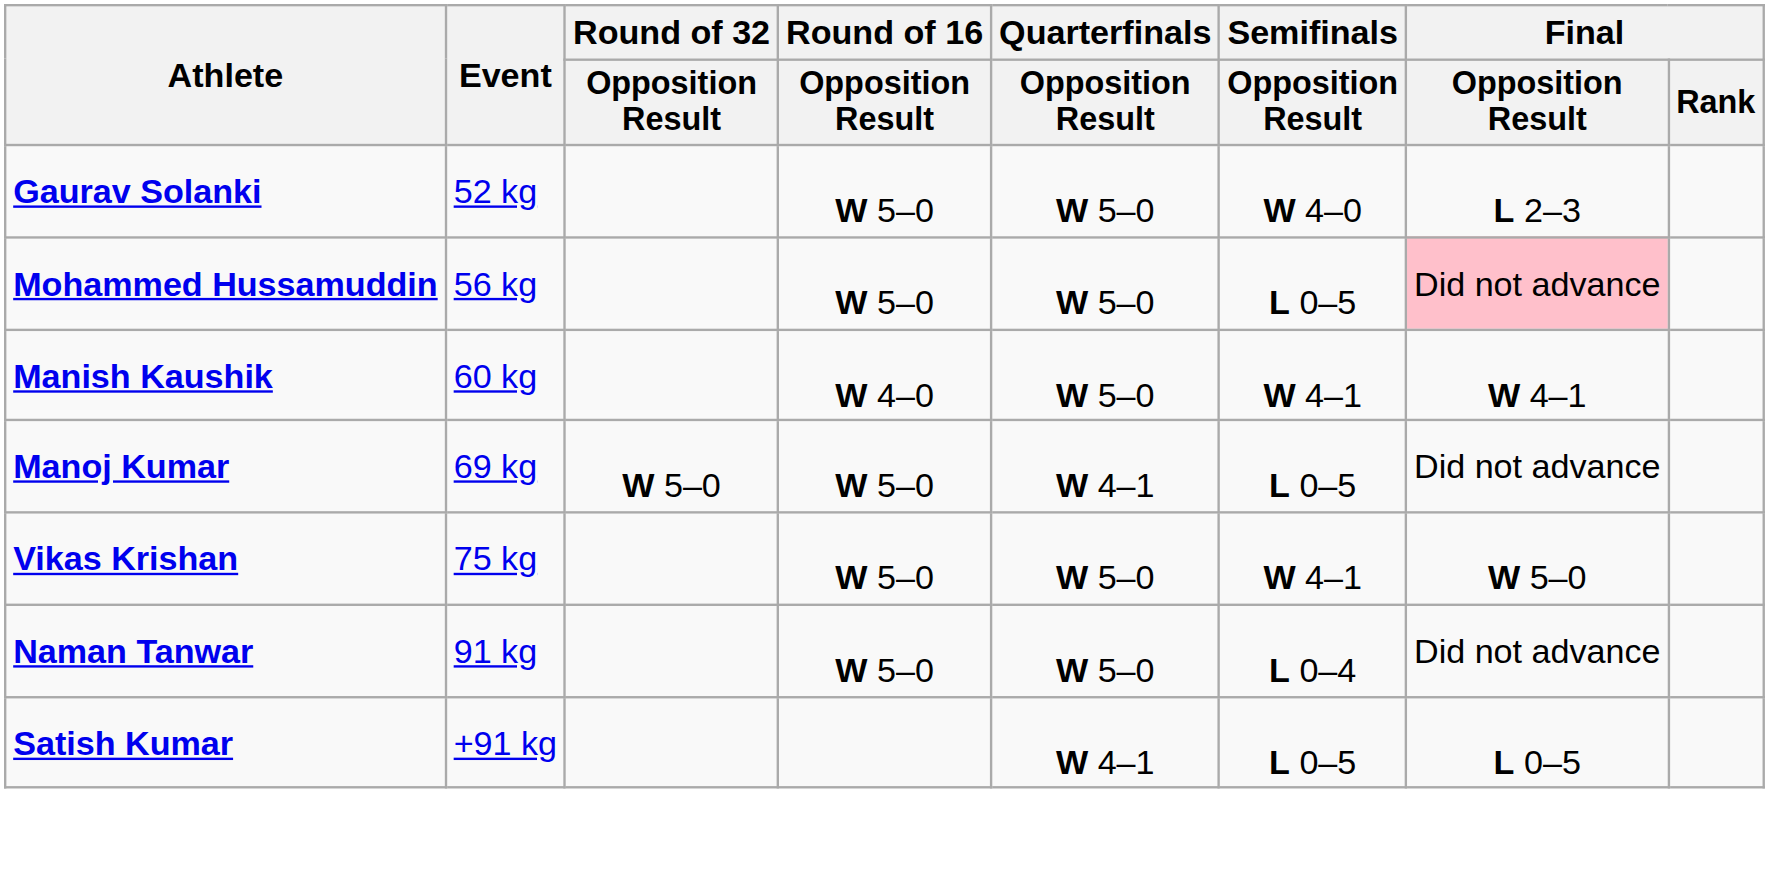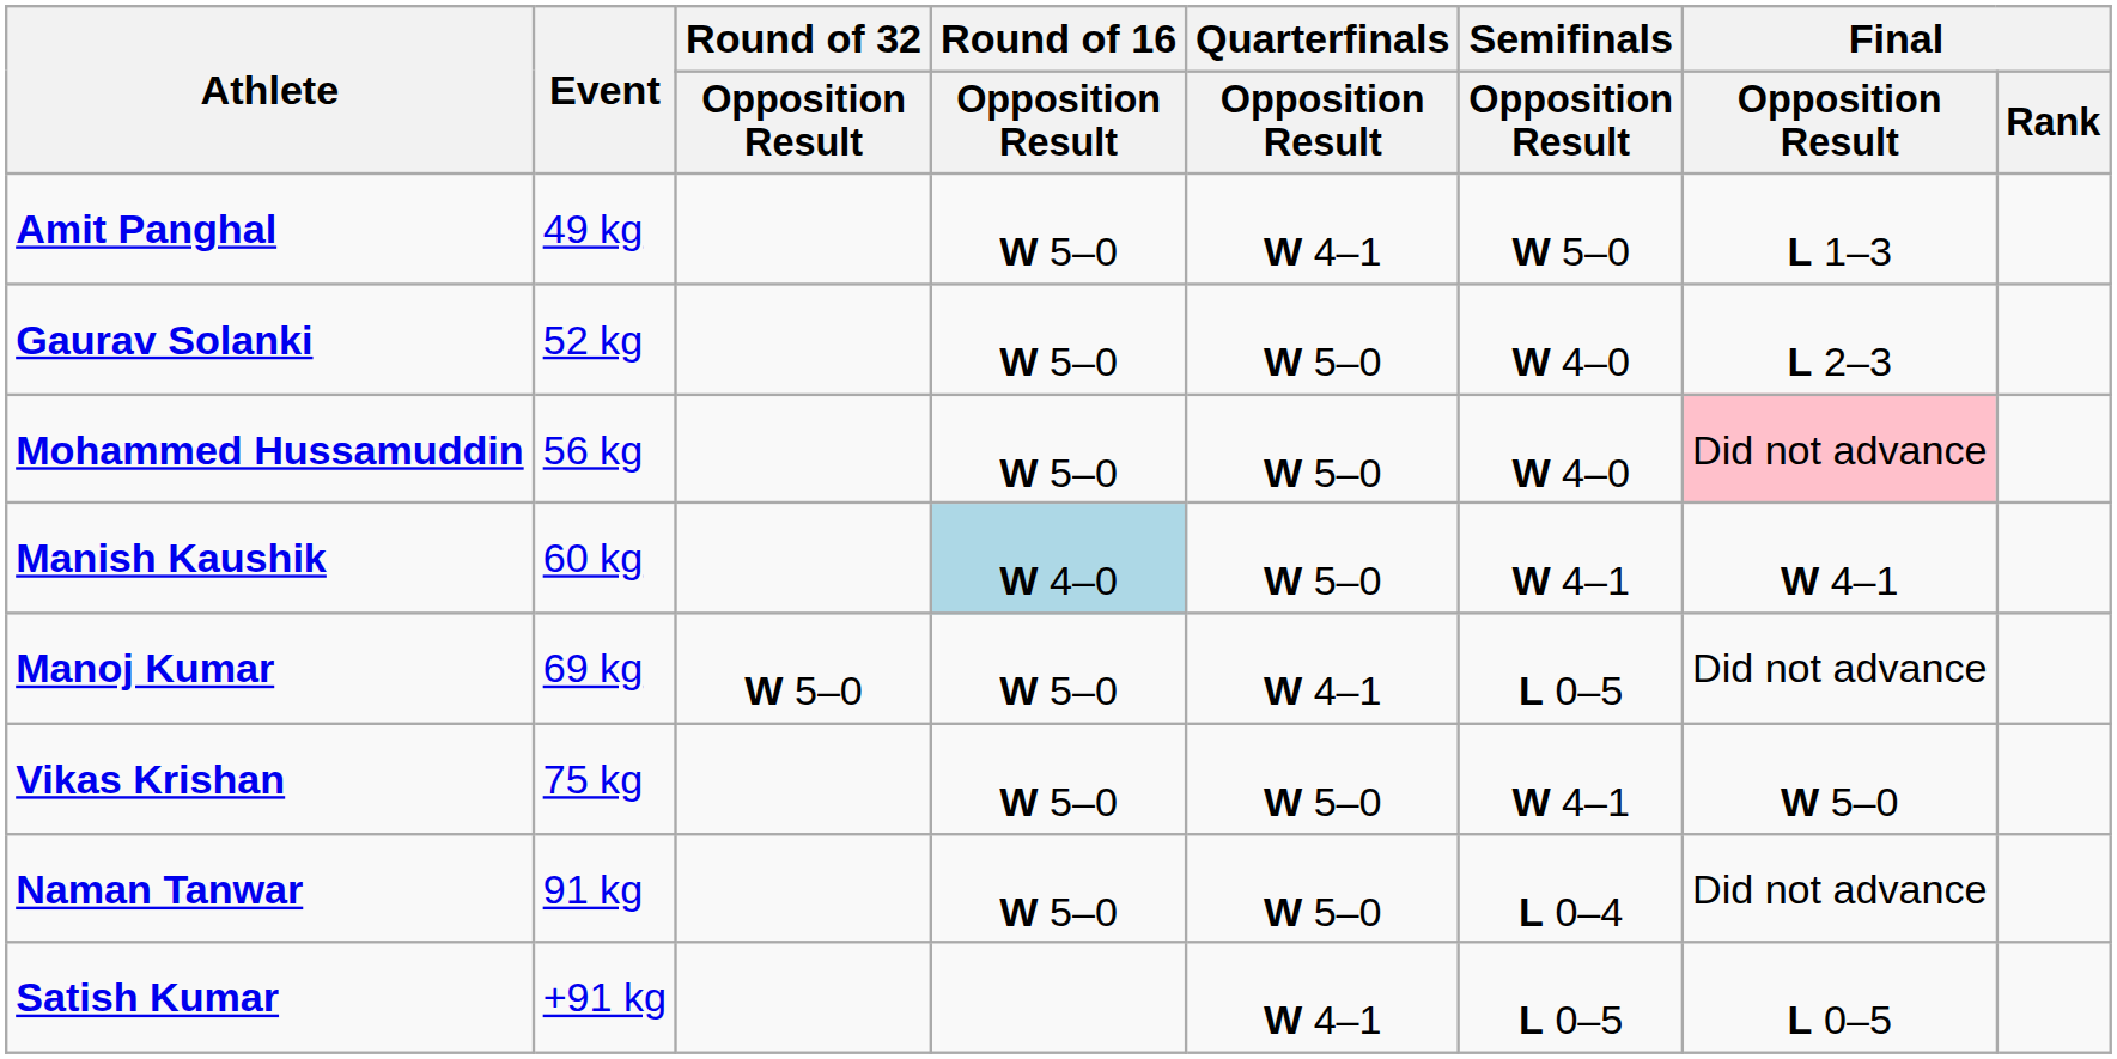 <table class=wikitable style="text-align:center; font-size:90%">
 <tr>
 <th rowspan="2">Athlete</th>
 <th rowspan="2">Event</th>
 <th>Round of 32</th>
 <th>Round of 16</th>
 <th>Quarterfinals</th>
 <th>Semifinals</th>
 <th colspan=2>Final</th>
 </tr>
 <tr style="font-size:95%">
 <th>Opposition<br>Result</th>
 <th>Opposition<br>Result</th>
 <th>Opposition<br>Result</th>
 <th>Opposition<br>Result</th>
 <th>Opposition<br>Result</th>
 <th>Rank</th>
 </tr>
 <tr>
+<td align=left><strong><a href='#'>Amit Panghal</a></strong></td>
+<td align=left><a href='#'>49 kg</a></td>
+<td></td>
+<td><br><strong>W</strong> 5–0</td>
+<td><br><strong>W</strong> 4–1</td>
+<td><br><strong>W</strong> 5–0</td>
+<td><br><strong>L</strong> 1–3</td>
+<td></td>
+</tr>
+<tr>
 <td align=left><strong><a href='#'>Gaurav Solanki</a></strong></td>
 <td align=left><a href='#'>52 kg</a></td>
 <td></td>
 <td><br><strong>W</strong> 5–0</td>
 <td><br><strong>W</strong> 5–0</td>
 <td><br><strong>W</strong> 4–0</td>
 <td><br><strong>L</strong> 2–3</td>
 <td></td>
 </tr>
 <tr>
 <td align=left><strong><a href='#'>Mohammed Hussamuddin</a></strong></td>
 <td align=left><a href='#'>56 kg</a></td>
 <td></td>
 <td><br><strong>W</strong> 5–0</td>
 <td><br><strong>W</strong> 5–0</td>
-<td><br><strong>L</strong> 0–5</td>
+<td><br><strong>W</strong> 4–0</td>
 <td style="background: pink;">Did not advance</td>
 <td></td>
 </tr>
 <tr>
 <td align=left><strong><a href='#'>Manish Kaushik</a></strong></td>
 <td align=left><a href='#'>60 kg</a></td>
 <td></td>
-<td><br><strong>W</strong> 4–0</td>
+<td style="background: lightblue;"><br><strong>W</strong> 4–0</td>
 <td><br><strong>W</strong> 5–0</td>
 <td><br><strong>W</strong> 4–1</td>
 <td><br><strong>W</strong> 4–1</td>
 <td></td>
 </tr>
 <tr>
 <td align=left><strong><a href='#'>Manoj Kumar</a></strong></td>
 <td align=left><a href='#'>69 kg</a></td>
 <td><br><strong>W</strong> 5–0</td>
 <td><br><strong>W</strong> 5–0</td>
 <td><br><strong>W</strong> 4–1</td>
 <td><br><strong>L</strong> 0–5</td>
 <td>Did not advance</td>
 <td></td>
 </tr>
 <tr>
 <td align=left><strong><a href='#'>Vikas Krishan</a></strong></td>
 <td align=left><a href='#'>75 kg</a></td>
 <td></td>
 <td><br> <strong>W</strong> 5–0</td>
 <td><br><strong>W</strong> 5–0</td>
 <td><br> <strong>W</strong> 4–1</td>
 <td><br><strong>W</strong> 5–0</td>
 <td></td>
 </tr>
 <tr>
 <td align=left><strong><a href='#'>Naman Tanwar</a></strong></td>
 <td align=left><a href='#'>91 kg</a></td>
 <td></td>
 <td><br><strong>W</strong> 5–0</td>
 <td><br><strong>W</strong> 5–0</td>
 <td><br> <strong>L</strong> 0–4</td>
 <td>Did not advance</td>
 <td></td>
 </tr>
 <tr>
 <td align=left><strong><a href='#'>Satish Kumar</a></strong></td>
 <td align=left><a href='#'>+91 kg</a></td>
 <td></td>
 <td></td>
 <td><br> <strong>W</strong> 4–1</td>
 <td><br><strong>L</strong> 0–5</td>
 <td><br><strong>L</strong> 0–5</td>
 <td></td>
 </tr>
 </table>
